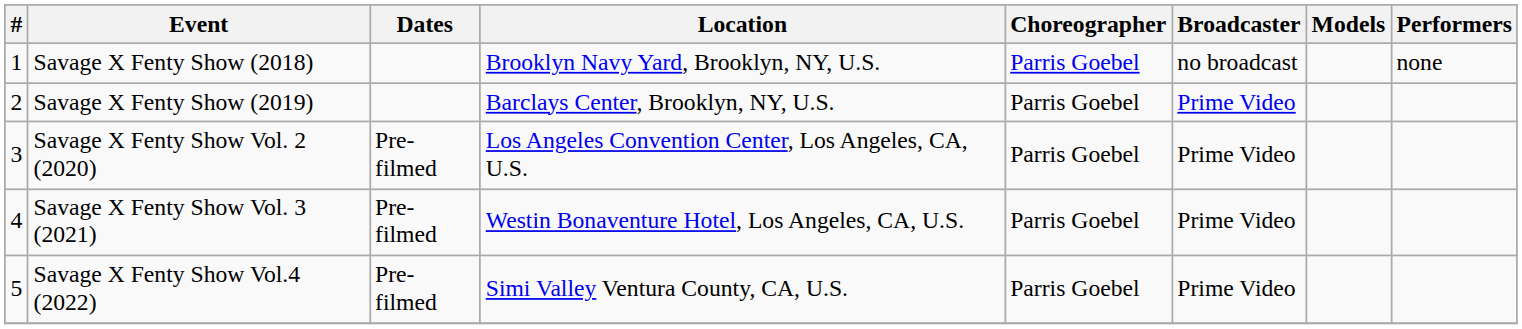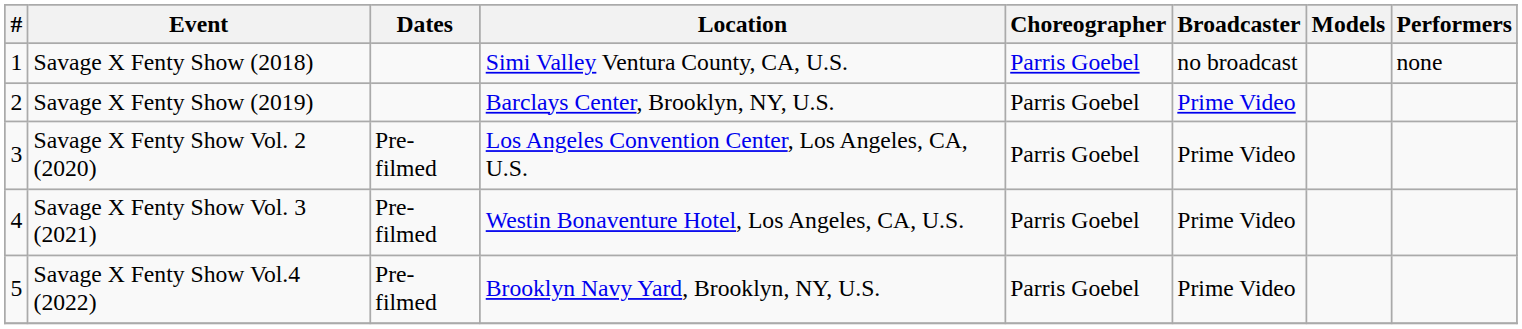 <table class="wikitable" style="font-size: 85%">
 <tr>
 <th>#</th>
 <th>Event</th>
 <th>Dates</th>
 <th>Location</th>
 <th>Choreographer</th>
 <th>Broadcaster</th>
 <th>Models</th>
 <th>Performers</th>
 </tr>
 <tr>
 <td>1</td>
 <td>Savage X Fenty Show (2018)</td>
 <td></td>
-<td><a href='#'>Brooklyn Navy Yard</a>, Brooklyn, NY, U.S.</td>
+<td><a href='#'>Simi Valley</a> Ventura County, CA, U.S.</td>
 <td><a href='#'>Parris Goebel</a></td>
 <td>no broadcast</td>
 <td></td>
 <td>none</td>
 </tr>
 <tr>
 <td>2</td>
 <td>Savage X Fenty Show (2019)</td>
 <td></td>
 <td><a href='#'>Barclays Center</a>, Brooklyn, NY, U.S.</td>
 <td>Parris Goebel</td>
 <td><a href='#'>Prime Video</a></td>
 <td></td>
 <td></td>
 </tr>
 <tr>
 <td>3</td>
 <td>Savage X Fenty Show Vol. 2 (2020)</td>
 <td>Pre-filmed</td>
 <td><a href='#'>Los Angeles Convention Center</a>, Los Angeles, CA, U.S.</td>
 <td>Parris Goebel</td>
 <td>Prime Video</td>
 <td></td>
 <td></td>
 </tr>
 <tr>
 <td>4</td>
 <td>Savage X Fenty Show Vol. 3 (2021)</td>
 <td>Pre-filmed</td>
 <td><a href='#'>Westin Bonaventure Hotel</a>, Los Angeles, CA, U.S.</td>
 <td>Parris Goebel</td>
 <td>Prime Video</td>
 <td></td>
 <td></td>
 </tr>
 <tr>
 <td>5</td>
 <td>Savage X Fenty Show Vol.4 (2022)</td>
 <td>Pre-filmed</td>
-<td><a href='#'>Simi Valley</a> Ventura County, CA, U.S.</td>
+<td><a href='#'>Brooklyn Navy Yard</a>, Brooklyn, NY, U.S.</td>
 <td>Parris Goebel</td>
 <td>Prime Video</td>
 <td></td>
 <td></td>
 </tr>
 <tr>
 </tr>
 </table>
